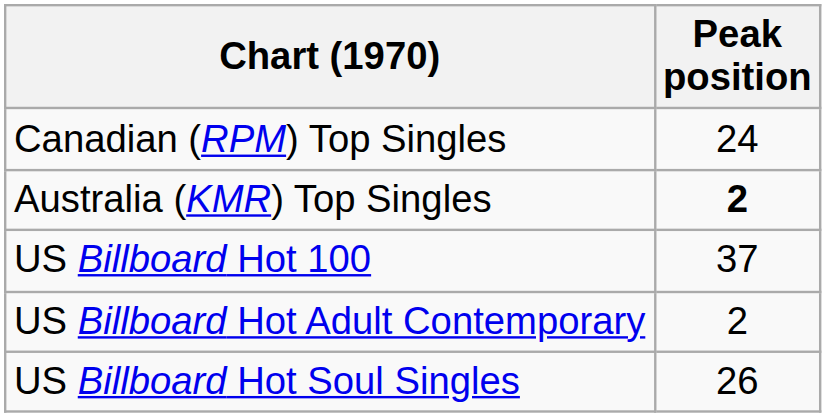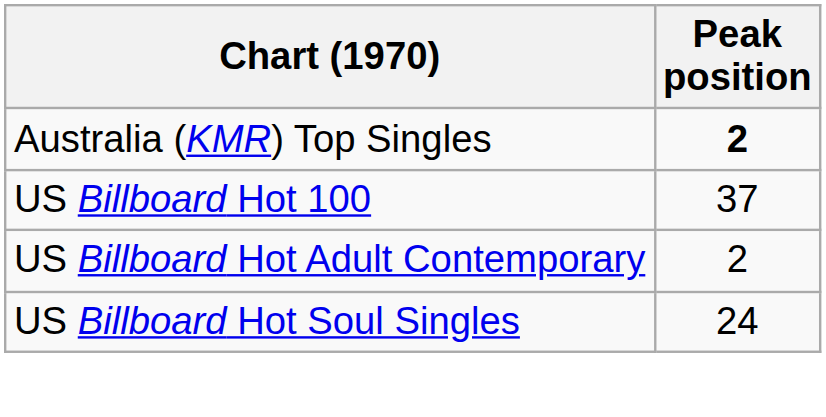 <table class="wikitable sortable">
 <tr>
 <th>Chart (1970)</th>
 <th>Peak<br>position</th>
-</tr>
-<tr>
-<td align="left">Canadian (<em><a href='#'>RPM</a></em>) Top Singles</td>
-<td align="center">24</td>
 </tr>
 <tr>
 <td align="left">Australia (<em><a href='#'>KMR</a></em>) Top Singles</td>
 <td align="center"><strong>2</strong></td>
 </tr>
 <tr>
 <td align="left">US <a href='#'><em>Billboard</em> Hot 100</a></td>
 <td align="center">37</td>
 </tr>
 <tr>
 <td align="left">US <a href='#'><em>Billboard</em> Hot Adult Contemporary</a></td>
 <td align="center">2</td>
 </tr>
 <tr>
 <td align="left">US <a href='#'><em>Billboard</em> Hot Soul Singles</a></td>
-<td align="center">26</td>
+<td align="center">24</td>
 </tr>
 </table>
